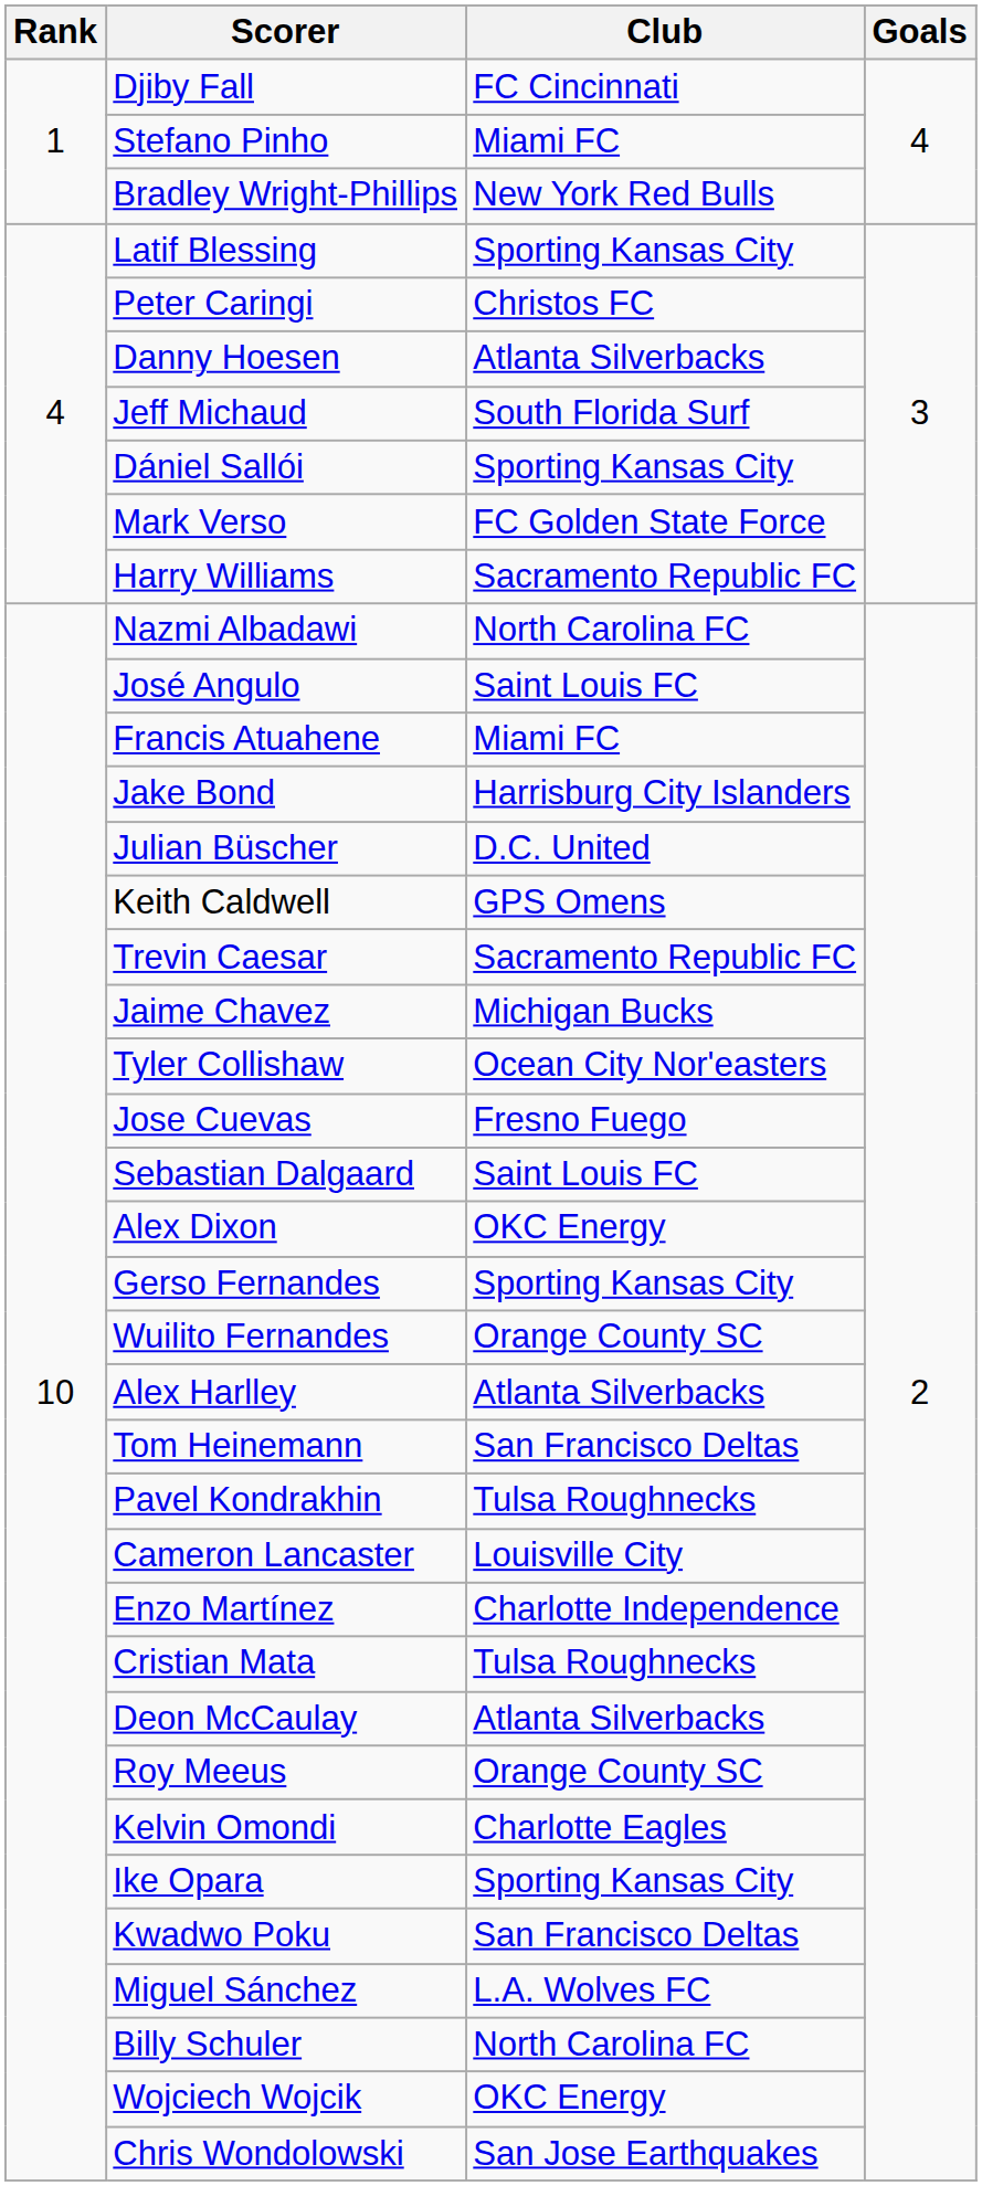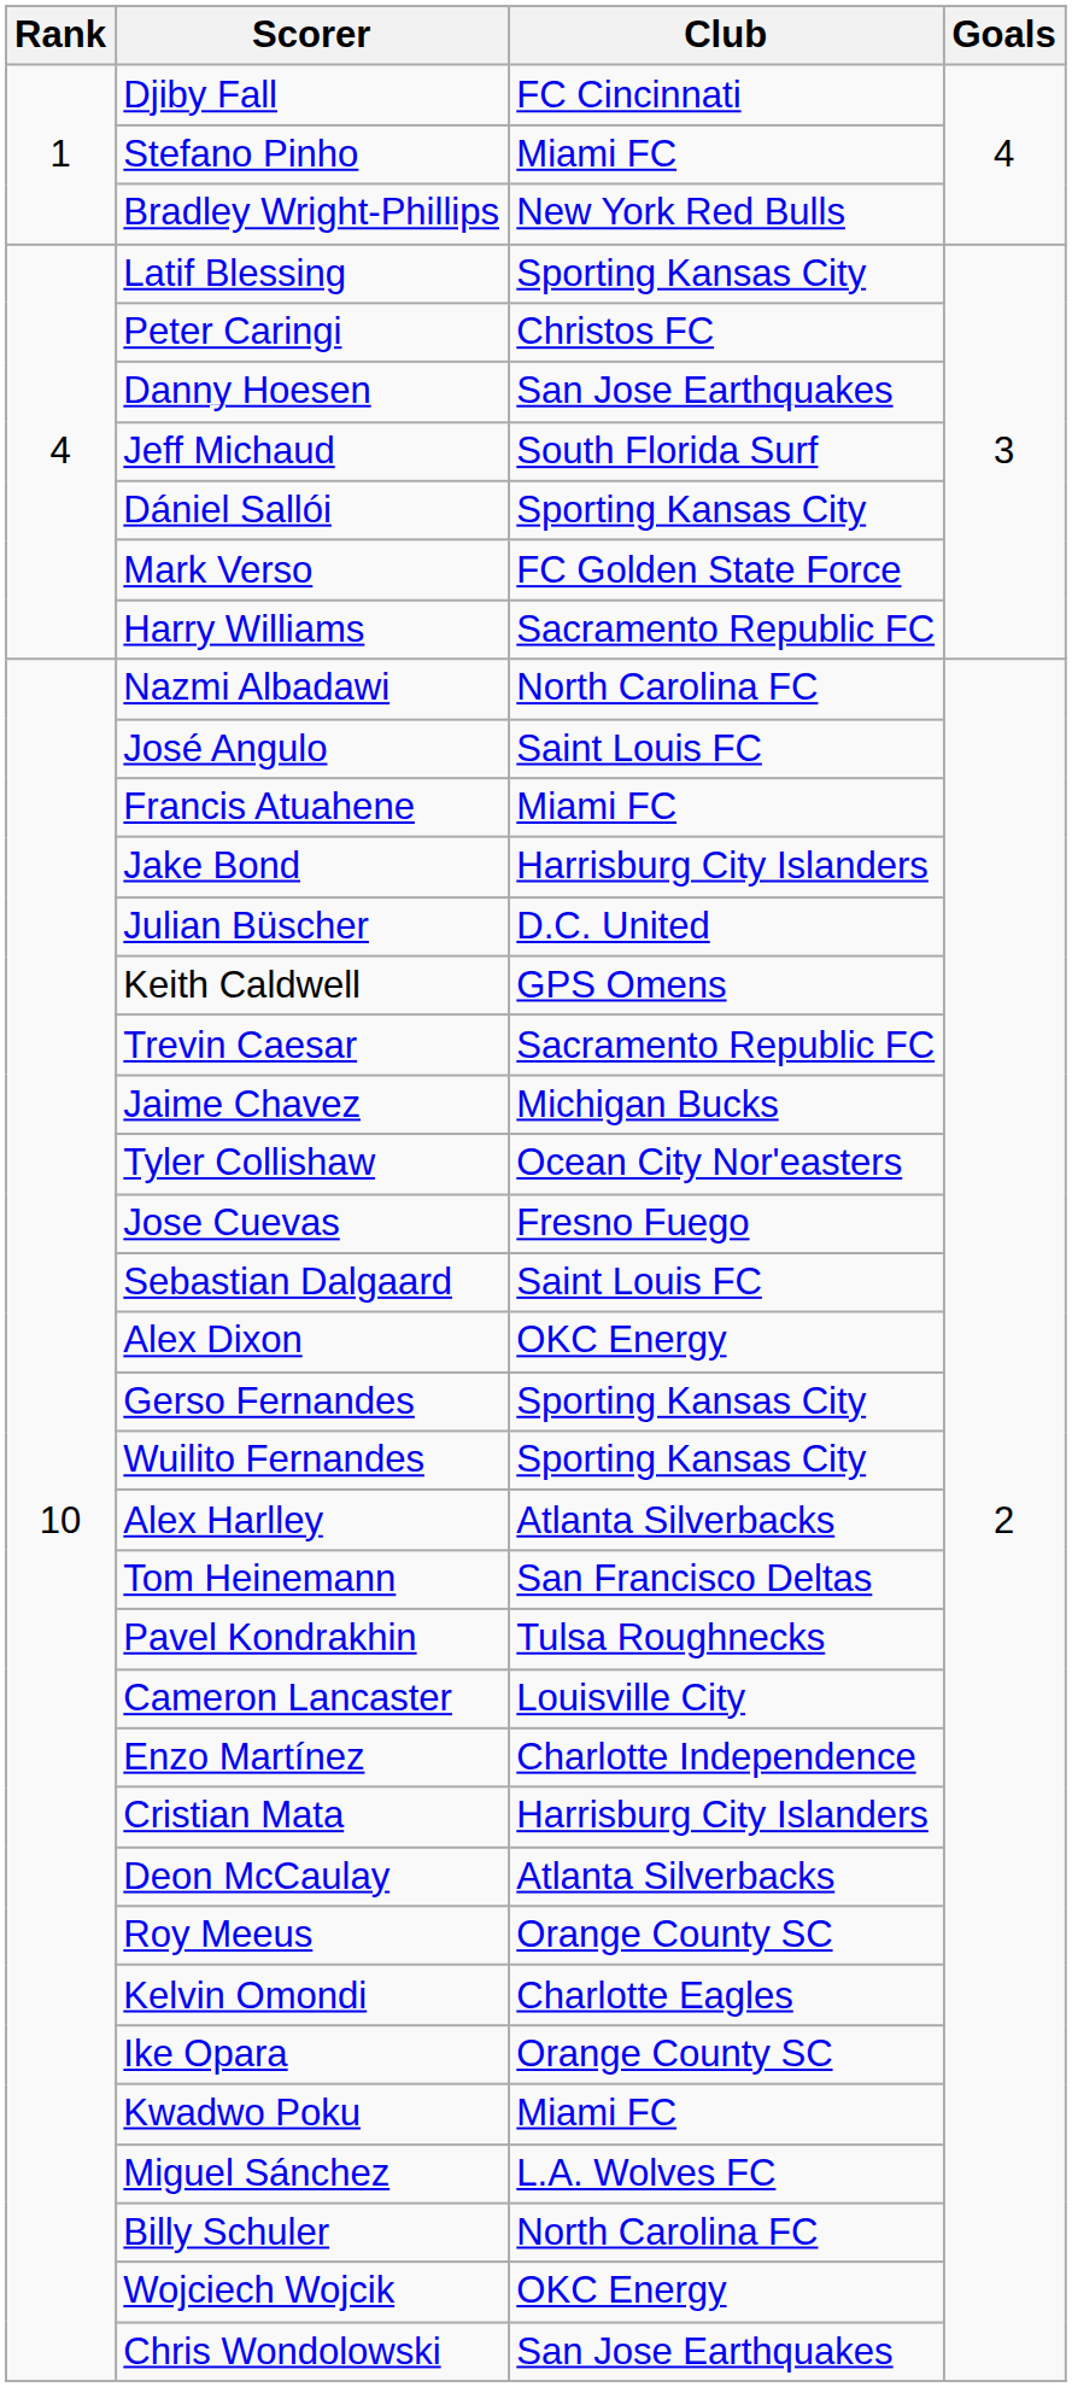 <table class="wikitable" style="text-align: center;">
 <tr>
 <th>Rank</th>
 <th>Scorer</th>
 <th>Club</th>
 <th>Goals</th>
 </tr>
 <tr>
 <td rowspan=3>1</td>
 <td align=left> <a href='#'>Djiby Fall</a></td>
 <td align=left><a href='#'>FC Cincinnati</a></td>
 <td rowspan=3>4</td>
 </tr>
 <tr>
 <td align=left> <a href='#'>Stefano Pinho</a></td>
 <td align=left><a href='#'>Miami FC</a></td>
 </tr>
 <tr>
 <td align=left> <a href='#'>Bradley Wright-Phillips</a></td>
 <td align=left><a href='#'>New York Red Bulls</a></td>
 </tr>
 <tr>
 <td rowspan=7>4</td>
 <td align=left> <a href='#'>Latif Blessing</a></td>
 <td align=left><a href='#'>Sporting Kansas City</a></td>
 <td rowspan=7>3</td>
 </tr>
 <tr>
 <td align=left> <a href='#'>Peter Caringi</a></td>
 <td align=left><a href='#'>Christos FC</a></td>
 </tr>
 <tr>
 <td align=left> <a href='#'>Danny Hoesen</a></td>
-<td align=left><a href='#'>Atlanta Silverbacks</a></td>
+<td align=left><a href='#'>San Jose Earthquakes</a></td>
 </tr>
 <tr>
 <td align=left> <a href='#'>Jeff Michaud</a></td>
 <td align=left><a href='#'>South Florida Surf</a></td>
 </tr>
 <tr>
 <td align=left> <a href='#'>Dániel Sallói</a></td>
 <td align=left><a href='#'>Sporting Kansas City</a></td>
 </tr>
 <tr>
 <td align=left> <a href='#'>Mark Verso</a></td>
 <td align=left><a href='#'>FC Golden State Force</a></td>
 </tr>
 <tr>
 <td align=left> <a href='#'>Harry Williams</a></td>
 <td align=left><a href='#'>Sacramento Republic FC</a></td>
 </tr>
 <tr>
 <td rowspan=29>10</td>
 <td align=left> <a href='#'>Nazmi Albadawi</a></td>
 <td align=left><a href='#'>North Carolina FC</a></td>
 <td rowspan=29>2</td>
 </tr>
 <tr>
 <td align=left> <a href='#'>José Angulo</a></td>
 <td align=left><a href='#'>Saint Louis FC</a></td>
 </tr>
 <tr>
 <td align=left> <a href='#'>Francis Atuahene</a></td>
 <td align=left><a href='#'>Miami FC</a></td>
 </tr>
 <tr>
 <td align=left> <a href='#'>Jake Bond</a></td>
 <td align=left><a href='#'>Harrisburg City Islanders</a></td>
 </tr>
 <tr>
 <td align=left> <a href='#'>Julian Büscher</a></td>
 <td align=left><a href='#'>D.C. United</a></td>
 </tr>
 <tr>
 <td align=left> Keith Caldwell</td>
 <td align=left><a href='#'>GPS Omens</a></td>
 </tr>
 <tr>
 <td align=left> <a href='#'>Trevin Caesar</a></td>
 <td align=left><a href='#'>Sacramento Republic FC</a></td>
 </tr>
 <tr>
 <td align=left> <a href='#'>Jaime Chavez</a></td>
 <td align=left><a href='#'>Michigan Bucks</a></td>
 </tr>
 <tr>
 <td align=left> <a href='#'>Tyler Collishaw</a></td>
 <td align=left><a href='#'>Ocean City Nor'easters</a></td>
 </tr>
 <tr>
 <td align=left> <a href='#'>Jose Cuevas</a></td>
 <td align=left><a href='#'>Fresno Fuego</a></td>
 </tr>
 <tr>
 <td align=left> <a href='#'>Sebastian Dalgaard</a></td>
 <td align=left><a href='#'>Saint Louis FC</a></td>
 </tr>
 <tr>
 <td align=left> <a href='#'>Alex Dixon</a></td>
 <td align=left><a href='#'>OKC Energy</a></td>
 </tr>
 <tr>
 <td align=left> <a href='#'>Gerso Fernandes</a></td>
 <td align=left><a href='#'>Sporting Kansas City</a></td>
 </tr>
 <tr>
 <td align=left> <a href='#'>Wuilito Fernandes</a></td>
-<td align=left><a href='#'>Orange County SC</a></td>
+<td align=left><a href='#'>Sporting Kansas City</a></td>
 </tr>
 <tr>
 <td align=left> <a href='#'>Alex Harlley</a></td>
 <td align=left><a href='#'>Atlanta Silverbacks</a></td>
 </tr>
 <tr>
 <td align=left> <a href='#'>Tom Heinemann</a></td>
 <td align=left><a href='#'>San Francisco Deltas</a></td>
 </tr>
 <tr>
 <td align=left> <a href='#'>Pavel Kondrakhin</a></td>
 <td align=left><a href='#'>Tulsa Roughnecks</a></td>
 </tr>
 <tr>
 <td align=left> <a href='#'>Cameron Lancaster</a></td>
 <td align=left><a href='#'>Louisville City</a></td>
 </tr>
 <tr>
 <td align=left> <a href='#'>Enzo Martínez</a></td>
 <td align=left><a href='#'>Charlotte Independence</a></td>
 </tr>
 <tr>
 <td align=left> <a href='#'>Cristian Mata</a></td>
-<td align=left><a href='#'>Tulsa Roughnecks</a></td>
+<td align=left><a href='#'>Harrisburg City Islanders</a></td>
 </tr>
 <tr>
 <td align=left> <a href='#'>Deon McCaulay</a></td>
 <td align=left><a href='#'>Atlanta Silverbacks</a></td>
 </tr>
 <tr>
 <td align=left> <a href='#'>Roy Meeus</a></td>
 <td align=left><a href='#'>Orange County SC</a></td>
 </tr>
 <tr>
 <td align=left> <a href='#'>Kelvin Omondi</a></td>
 <td align=left><a href='#'>Charlotte Eagles</a></td>
 </tr>
 <tr>
 <td align=left> <a href='#'>Ike Opara</a></td>
-<td align=left><a href='#'>Sporting Kansas City</a></td>
+<td align=left><a href='#'>Orange County SC</a></td>
 </tr>
 <tr>
 <td align=left> <a href='#'>Kwadwo Poku</a></td>
-<td align=left><a href='#'>San Francisco Deltas</a></td>
+<td align=left><a href='#'>Miami FC</a></td>
 </tr>
 <tr>
 <td align=left> <a href='#'>Miguel Sánchez</a></td>
 <td align=left><a href='#'>L.A. Wolves FC</a></td>
 </tr>
 <tr>
 <td align=left> <a href='#'>Billy Schuler</a></td>
 <td align=left><a href='#'>North Carolina FC</a></td>
 </tr>
 <tr>
 <td align=left> <a href='#'>Wojciech Wojcik</a></td>
 <td align=left><a href='#'>OKC Energy</a></td>
 </tr>
 <tr>
 <td align=left> <a href='#'>Chris Wondolowski</a></td>
 <td align=left><a href='#'>San Jose Earthquakes</a></td>
 </tr>
 </table>
